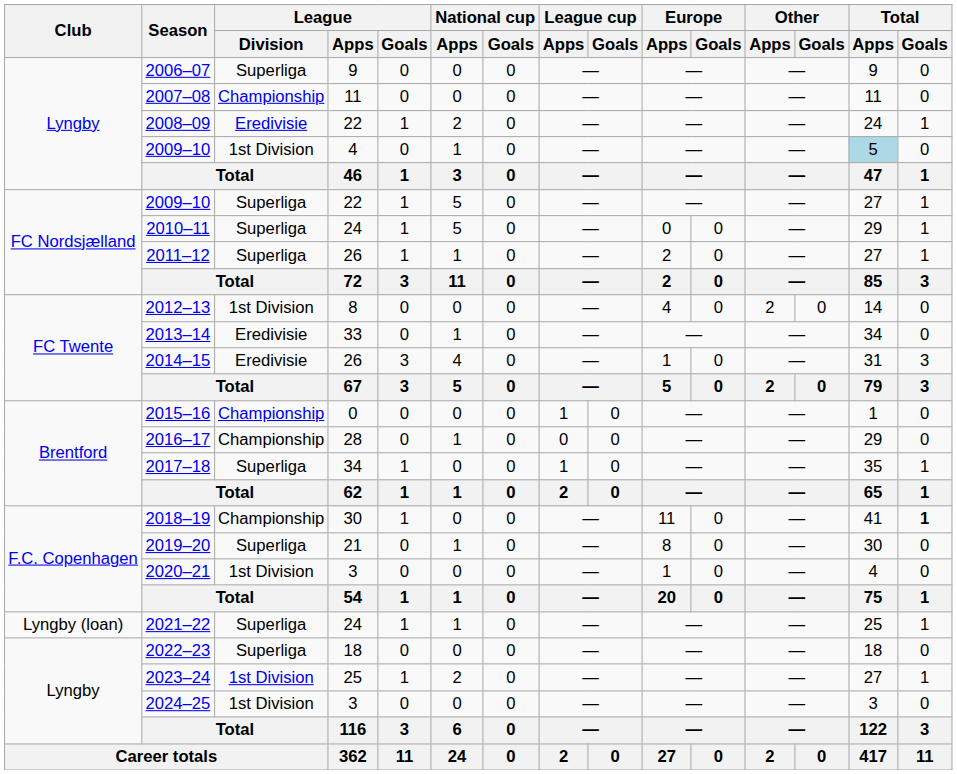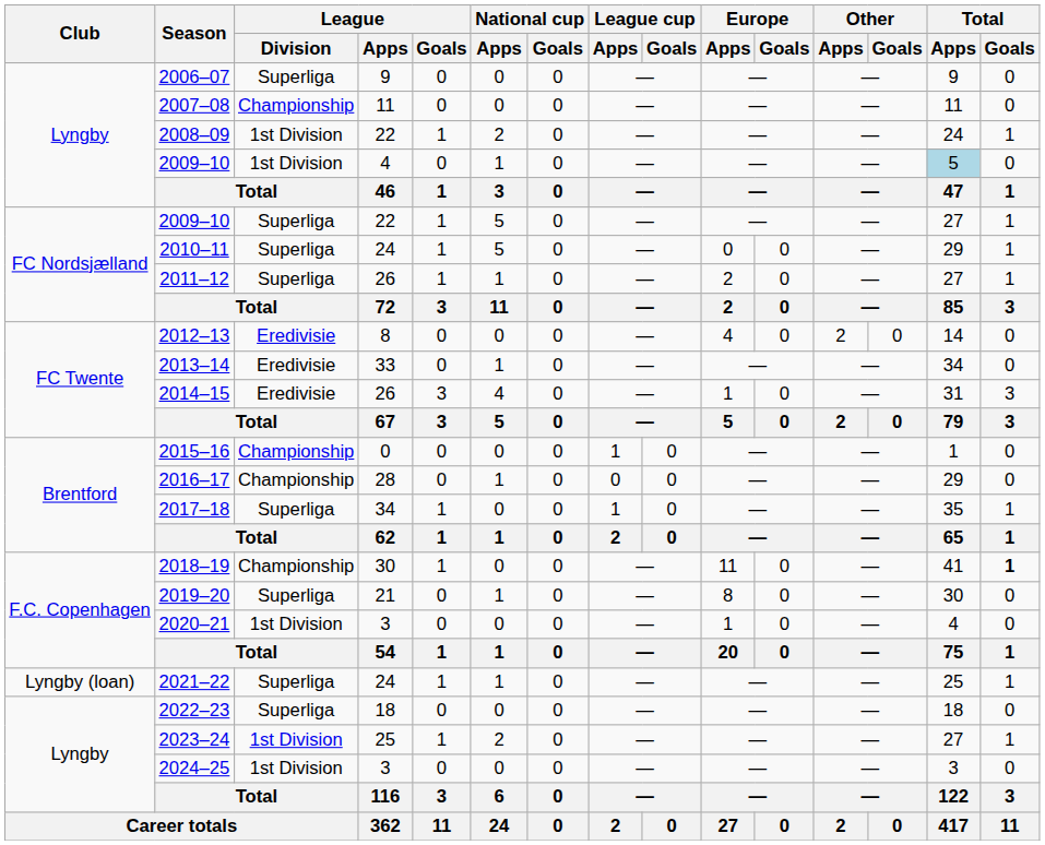 <table class="wikitable" style="text-align: center;">
 <tr>
 <th rowspan="2">Club</th>
 <th rowspan="2">Season</th>
 <th colspan="3">League</th>
 <th colspan="2">National cup</th>
 <th colspan="2">League cup</th>
 <th colspan="2">Europe</th>
 <th colspan="2">Other</th>
 <th colspan="2">Total</th>
 </tr>
 <tr>
 <th>Division</th>
 <th>Apps</th>
 <th>Goals</th>
 <th>Apps</th>
 <th>Goals</th>
 <th>Apps</th>
 <th>Goals</th>
 <th>Apps</th>
 <th>Goals</th>
 <th>Apps</th>
 <th>Goals</th>
 <th>Apps</th>
 <th>Goals</th>
 </tr>
 <tr>
 <td rowspan="5"><a href='#'>Lyngby</a></td>
 <td><a href='#'>2006–07</a></td>
 <td>Superliga</td>
 <td>9</td>
 <td>0</td>
 <td>0</td>
 <td>0</td>
 <td colspan="2">—</td>
 <td colspan="2">—</td>
 <td colspan="2">—</td>
 <td>9</td>
 <td>0</td>
 </tr>
 <tr>
 <td><a href='#'>2007–08</a></td>
 <td><a href='#'>Championship</a></td>
 <td>11</td>
 <td>0</td>
 <td>0</td>
 <td>0</td>
 <td colspan="2">—</td>
 <td colspan="2">—</td>
 <td colspan="2">—</td>
 <td>11</td>
 <td>0</td>
 </tr>
 <tr>
 <td><a href='#'>2008–09</a></td>
-<td><a href='#'>Eredivisie</a></td>
+<td>1st Division</td>
 <td>22</td>
 <td>1</td>
 <td>2</td>
 <td>0</td>
 <td colspan="2">—</td>
 <td colspan="2">—</td>
 <td colspan="2">—</td>
 <td>24</td>
 <td>1</td>
 </tr>
 <tr>
 <td><a href='#'>2009–10</a></td>
 <td>1st Division</td>
 <td>4</td>
 <td>0</td>
 <td>1</td>
 <td>0</td>
 <td colspan="2">—</td>
 <td colspan="2">—</td>
 <td colspan="2">—</td>
 <td style="background: lightblue;">5</td>
 <td>0</td>
 </tr>
 <tr>
 <th colspan="2">Total</th>
 <th>46</th>
 <th>1</th>
 <th>3</th>
 <th>0</th>
 <th colspan="2">—</th>
 <th colspan="2">—</th>
 <th colspan="2">—</th>
 <th>47</th>
 <th>1</th>
 </tr>
 <tr>
 <td rowspan="4"><a href='#'>FC Nordsjælland</a></td>
 <td><a href='#'>2009–10</a></td>
 <td>Superliga</td>
 <td>22</td>
 <td>1</td>
 <td>5</td>
 <td>0</td>
 <td colspan="2">—</td>
 <td colspan="2">—</td>
 <td colspan="2">—</td>
 <td>27</td>
 <td>1</td>
 </tr>
 <tr>
 <td><a href='#'>2010–11</a></td>
 <td>Superliga</td>
 <td>24</td>
 <td>1</td>
 <td>5</td>
 <td>0</td>
 <td colspan="2">—</td>
 <td>0</td>
 <td>0</td>
 <td colspan="2">—</td>
 <td>29</td>
 <td>1</td>
 </tr>
 <tr>
 <td><a href='#'>2011–12</a></td>
 <td>Superliga</td>
 <td>26</td>
 <td>1</td>
 <td>1</td>
 <td>0</td>
 <td colspan="2">—</td>
 <td>2</td>
 <td>0</td>
 <td colspan="2">—</td>
 <td>27</td>
 <td>1</td>
 </tr>
 <tr>
 <th colspan="2">Total</th>
 <th>72</th>
 <th>3</th>
 <th>11</th>
 <th>0</th>
 <th colspan="2">—</th>
 <th>2</th>
 <th>0</th>
 <th colspan="2">—</th>
 <th>85</th>
 <th>3</th>
 </tr>
 <tr>
 <td rowspan="4"><a href='#'>FC Twente</a></td>
 <td><a href='#'>2012–13</a></td>
-<td>1st Division</td>
+<td><a href='#'>Eredivisie</a></td>
 <td>8</td>
 <td>0</td>
 <td>0</td>
 <td>0</td>
 <td colspan="2">—</td>
 <td>4</td>
 <td>0</td>
 <td>2</td>
 <td>0</td>
 <td>14</td>
 <td>0</td>
 </tr>
 <tr>
 <td><a href='#'>2013–14</a></td>
 <td>Eredivisie</td>
 <td>33</td>
 <td>0</td>
 <td>1</td>
 <td>0</td>
 <td colspan="2">—</td>
 <td colspan="2">—</td>
 <td colspan="2">—</td>
 <td>34</td>
 <td>0</td>
 </tr>
 <tr>
 <td><a href='#'>2014–15</a></td>
 <td>Eredivisie</td>
 <td>26</td>
 <td>3</td>
 <td>4</td>
 <td>0</td>
 <td colspan="2">—</td>
 <td>1</td>
 <td>0</td>
 <td colspan="2">—</td>
 <td>31</td>
 <td>3</td>
 </tr>
 <tr>
 <th colspan="2">Total</th>
 <th>67</th>
 <th>3</th>
 <th>5</th>
 <th>0</th>
 <th colspan="2">—</th>
 <th>5</th>
 <th>0</th>
 <th>2</th>
 <th>0</th>
 <th>79</th>
 <th>3</th>
 </tr>
 <tr>
 <td rowspan="4"><a href='#'>Brentford</a></td>
 <td><a href='#'>2015–16</a></td>
 <td><a href='#'>Championship</a></td>
 <td>0</td>
 <td>0</td>
 <td>0</td>
 <td>0</td>
 <td>1</td>
 <td>0</td>
 <td colspan="2">—</td>
 <td colspan="2">—</td>
 <td>1</td>
 <td>0</td>
 </tr>
 <tr>
 <td><a href='#'>2016–17</a></td>
 <td>Championship</td>
 <td>28</td>
 <td>0</td>
 <td>1</td>
 <td>0</td>
 <td>0</td>
 <td>0</td>
 <td colspan="2">—</td>
 <td colspan="2">—</td>
 <td>29</td>
 <td>0</td>
 </tr>
 <tr>
 <td><a href='#'>2017–18</a></td>
 <td>Superliga</td>
 <td>34</td>
 <td>1</td>
 <td>0</td>
 <td>0</td>
 <td>1</td>
 <td>0</td>
 <td colspan="2">—</td>
 <td colspan="2">—</td>
 <td>35</td>
 <td>1</td>
 </tr>
 <tr>
 <th colspan="2">Total</th>
 <th>62</th>
 <th>1</th>
 <th>1</th>
 <th>0</th>
 <th>2</th>
 <th>0</th>
 <th colspan="2">—</th>
 <th colspan="2">—</th>
 <th>65</th>
 <th>1</th>
 </tr>
 <tr>
 <td rowspan="4"><a href='#'>F.C. Copenhagen</a></td>
 <td><a href='#'>2018–19</a></td>
 <td>Championship</td>
 <td>30</td>
 <td>1</td>
 <td>0</td>
 <td>0</td>
 <td colspan="2">—</td>
 <td>11</td>
 <td>0</td>
 <td colspan="2">—</td>
 <td>41</td>
 <td><strong>1</strong></td>
 </tr>
 <tr>
 <td><a href='#'>2019–20</a></td>
 <td>Superliga</td>
 <td>21</td>
 <td>0</td>
 <td>1</td>
 <td>0</td>
 <td colspan="2">—</td>
 <td>8</td>
 <td>0</td>
 <td colspan="2">—</td>
 <td>30</td>
 <td>0</td>
 </tr>
 <tr>
 <td><a href='#'>2020–21</a></td>
 <td>1st Division</td>
 <td>3</td>
 <td>0</td>
 <td>0</td>
 <td>0</td>
 <td colspan="2">—</td>
 <td>1</td>
 <td>0</td>
 <td colspan="2">—</td>
 <td>4</td>
 <td>0</td>
 </tr>
 <tr>
 <th colspan="2">Total</th>
 <th>54</th>
 <th>1</th>
 <th>1</th>
 <th>0</th>
 <th colspan="2">—</th>
 <th>20</th>
 <th>0</th>
 <th colspan="2">—</th>
 <th>75</th>
 <th>1</th>
 </tr>
 <tr>
 <td>Lyngby (loan)</td>
 <td><a href='#'>2021–22</a></td>
 <td>Superliga</td>
 <td>24</td>
 <td>1</td>
 <td>1</td>
 <td>0</td>
 <td colspan="2">—</td>
 <td colspan="2">—</td>
 <td colspan="2">—</td>
 <td>25</td>
 <td>1</td>
 </tr>
 <tr>
 <td rowspan="4">Lyngby</td>
 <td><a href='#'>2022–23</a></td>
 <td>Superliga</td>
 <td>18</td>
 <td>0</td>
 <td>0</td>
 <td>0</td>
 <td colspan="2">—</td>
 <td colspan="2">—</td>
 <td colspan="2">—</td>
 <td>18</td>
 <td>0</td>
 </tr>
 <tr>
 <td><a href='#'>2023–24</a></td>
 <td><a href='#'>1st Division</a></td>
 <td>25</td>
 <td>1</td>
 <td>2</td>
 <td>0</td>
 <td colspan="2">—</td>
 <td colspan="2">—</td>
 <td colspan="2">—</td>
 <td>27</td>
 <td>1</td>
 </tr>
 <tr>
 <td><a href='#'>2024–25</a></td>
 <td>1st Division</td>
 <td>3</td>
 <td>0</td>
 <td>0</td>
 <td>0</td>
 <td colspan="2">—</td>
 <td colspan="2">—</td>
 <td colspan="2">—</td>
 <td>3</td>
 <td>0</td>
 </tr>
 <tr>
 <th colspan="2">Total</th>
 <th>116</th>
 <th>3</th>
 <th>6</th>
 <th>0</th>
 <th colspan="2">—</th>
 <th colspan="2">—</th>
 <th colspan="2">—</th>
 <th>122</th>
 <th>3</th>
 </tr>
 <tr>
 <th colspan="3">Career totals</th>
 <th>362</th>
 <th>11</th>
 <th>24</th>
 <th>0</th>
 <th>2</th>
 <th>0</th>
 <th>27</th>
 <th>0</th>
 <th>2</th>
 <th>0</th>
 <th>417</th>
 <th>11</th>
 </tr>
 </table>
